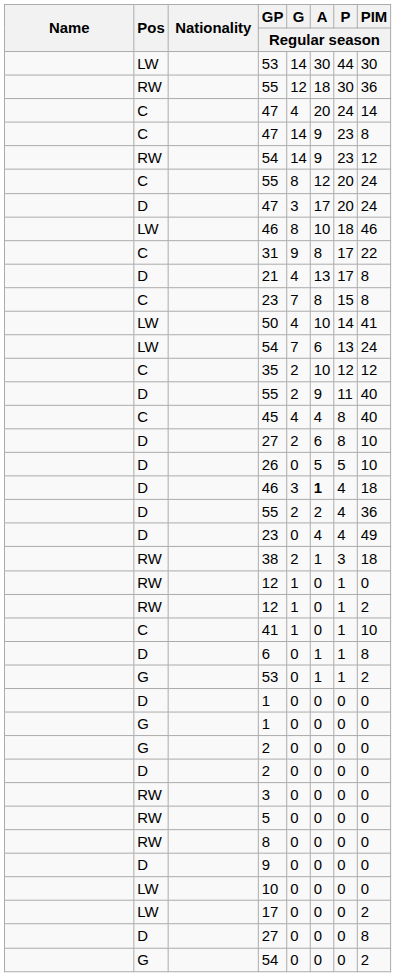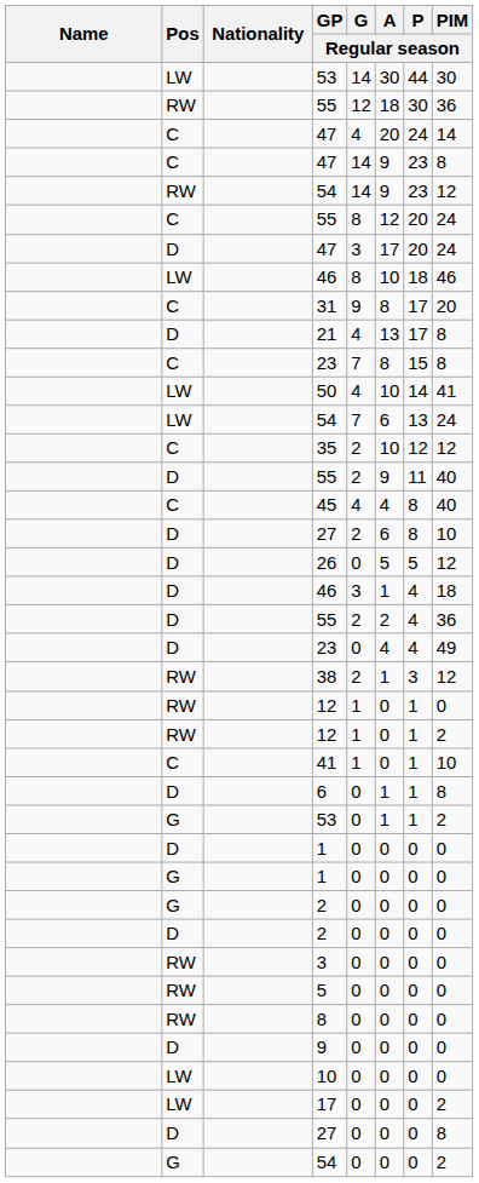 <table class="wikitable sortable" style="text-align:left; font-size:95%">
 <tr>
 <th rowspan="2" width="125px">Name</th>
 <th rowspan="2">Pos</th>
 <th rowspan="2" width="85px">Nationality</th>
 <th>GP</th>
 <th>G</th>
 <th>A</th>
 <th>P</th>
 <th>PIM</th>
 </tr>
 <tr class="unsortable">
 <th colspan="5">Regular season</th>
 </tr>
 <tr>
 <td></td>
 <td>LW</td>
 <td></td>
 <td>53</td>
 <td>14</td>
 <td>30</td>
 <td>44</td>
 <td>30</td>
 </tr>
 <tr>
 <td></td>
 <td>RW</td>
 <td></td>
 <td>55</td>
 <td>12</td>
 <td>18</td>
 <td>30</td>
 <td>36</td>
 </tr>
 <tr>
 <td></td>
 <td>C</td>
 <td></td>
 <td>47</td>
 <td>4</td>
 <td>20</td>
 <td>24</td>
 <td>14</td>
 </tr>
 <tr>
 <td></td>
 <td>C</td>
 <td></td>
 <td>47</td>
 <td>14</td>
 <td>9</td>
 <td>23</td>
 <td>8</td>
 </tr>
 <tr>
 <td></td>
 <td>RW</td>
 <td></td>
 <td>54</td>
 <td>14</td>
 <td>9</td>
 <td>23</td>
 <td>12</td>
 </tr>
 <tr>
 <td></td>
 <td>C</td>
 <td></td>
 <td>55</td>
 <td>8</td>
 <td>12</td>
 <td>20</td>
 <td>24</td>
 </tr>
 <tr>
 <td></td>
 <td>D</td>
 <td></td>
 <td>47</td>
 <td>3</td>
 <td>17</td>
 <td>20</td>
 <td>24</td>
 </tr>
 <tr>
 <td></td>
 <td>LW</td>
 <td></td>
 <td>46</td>
 <td>8</td>
 <td>10</td>
 <td>18</td>
 <td>46</td>
 </tr>
 <tr>
 <td></td>
 <td>C</td>
 <td></td>
 <td>31</td>
 <td>9</td>
 <td>8</td>
 <td>17</td>
-<td>22</td>
+<td>20</td>
 </tr>
 <tr>
 <td></td>
 <td>D</td>
 <td></td>
 <td>21</td>
 <td>4</td>
 <td>13</td>
 <td>17</td>
 <td>8</td>
 </tr>
 <tr>
 <td></td>
 <td>C</td>
 <td></td>
 <td>23</td>
 <td>7</td>
 <td>8</td>
 <td>15</td>
 <td>8</td>
 </tr>
 <tr>
 <td></td>
 <td>LW</td>
 <td></td>
 <td>50</td>
 <td>4</td>
 <td>10</td>
 <td>14</td>
 <td>41</td>
 </tr>
 <tr>
 <td></td>
 <td>LW</td>
 <td></td>
 <td>54</td>
 <td>7</td>
 <td>6</td>
 <td>13</td>
 <td>24</td>
 </tr>
 <tr>
 <td></td>
 <td>C</td>
 <td></td>
 <td>35</td>
 <td>2</td>
 <td>10</td>
 <td>12</td>
 <td>12</td>
 </tr>
 <tr>
 <td></td>
 <td>D</td>
 <td></td>
 <td>55</td>
 <td>2</td>
 <td>9</td>
 <td>11</td>
 <td>40</td>
 </tr>
 <tr>
 <td></td>
 <td>C</td>
 <td></td>
 <td>45</td>
 <td>4</td>
 <td>4</td>
 <td>8</td>
 <td>40</td>
 </tr>
 <tr>
 <td></td>
 <td>D</td>
 <td></td>
 <td>27</td>
 <td>2</td>
 <td>6</td>
 <td>8</td>
 <td>10</td>
 </tr>
 <tr>
 <td></td>
 <td>D</td>
 <td></td>
 <td>26</td>
 <td>0</td>
 <td>5</td>
 <td>5</td>
-<td>10</td>
+<td>12</td>
 </tr>
 <tr>
 <td></td>
 <td>D</td>
 <td></td>
 <td>46</td>
 <td>3</td>
-<td><strong>1</strong></td>
+<td>1</td>
 <td>4</td>
 <td>18</td>
 </tr>
 <tr>
 <td></td>
 <td>D</td>
 <td></td>
 <td>55</td>
 <td>2</td>
 <td>2</td>
 <td>4</td>
 <td>36</td>
 </tr>
 <tr>
 <td></td>
 <td>D</td>
 <td></td>
 <td>23</td>
 <td>0</td>
 <td>4</td>
 <td>4</td>
 <td>49</td>
 </tr>
 <tr>
 <td></td>
 <td>RW</td>
 <td></td>
 <td>38</td>
 <td>2</td>
 <td>1</td>
 <td>3</td>
-<td>18</td>
+<td>12</td>
 </tr>
 <tr>
 <td></td>
 <td>RW</td>
 <td></td>
 <td>12</td>
 <td>1</td>
 <td>0</td>
 <td>1</td>
 <td>0</td>
 </tr>
 <tr>
 <td></td>
 <td>RW</td>
 <td></td>
 <td>12</td>
 <td>1</td>
 <td>0</td>
 <td>1</td>
 <td>2</td>
 </tr>
 <tr>
 <td></td>
 <td>C</td>
 <td></td>
 <td>41</td>
 <td>1</td>
 <td>0</td>
 <td>1</td>
 <td>10</td>
 </tr>
 <tr>
 <td></td>
 <td>D</td>
 <td></td>
 <td>6</td>
 <td>0</td>
 <td>1</td>
 <td>1</td>
 <td>8</td>
 </tr>
 <tr>
 <td></td>
 <td>G</td>
 <td></td>
 <td>53</td>
 <td>0</td>
 <td>1</td>
 <td>1</td>
 <td>2</td>
 </tr>
 <tr>
 <td></td>
 <td>D</td>
 <td></td>
 <td>1</td>
 <td>0</td>
 <td>0</td>
 <td>0</td>
 <td>0</td>
 </tr>
 <tr>
 <td></td>
 <td>G</td>
 <td></td>
 <td>1</td>
 <td>0</td>
 <td>0</td>
 <td>0</td>
 <td>0</td>
 </tr>
 <tr>
 <td></td>
 <td>G</td>
 <td></td>
 <td>2</td>
 <td>0</td>
 <td>0</td>
 <td>0</td>
 <td>0</td>
 </tr>
 <tr>
 <td></td>
 <td>D</td>
 <td></td>
 <td>2</td>
 <td>0</td>
 <td>0</td>
 <td>0</td>
 <td>0</td>
 </tr>
 <tr>
 <td></td>
 <td>RW</td>
 <td></td>
 <td>3</td>
 <td>0</td>
 <td>0</td>
 <td>0</td>
 <td>0</td>
 </tr>
 <tr>
 <td></td>
 <td>RW</td>
 <td></td>
 <td>5</td>
 <td>0</td>
 <td>0</td>
 <td>0</td>
 <td>0</td>
 </tr>
 <tr>
 <td></td>
 <td>RW</td>
 <td></td>
 <td>8</td>
 <td>0</td>
 <td>0</td>
 <td>0</td>
 <td>0</td>
 </tr>
 <tr>
 <td></td>
 <td>D</td>
 <td></td>
 <td>9</td>
 <td>0</td>
 <td>0</td>
 <td>0</td>
 <td>0</td>
 </tr>
 <tr>
 <td></td>
 <td>LW</td>
 <td></td>
 <td>10</td>
 <td>0</td>
 <td>0</td>
 <td>0</td>
 <td>0</td>
 </tr>
 <tr>
 <td></td>
 <td>LW</td>
 <td></td>
 <td>17</td>
 <td>0</td>
 <td>0</td>
 <td>0</td>
 <td>2</td>
 </tr>
 <tr>
 <td></td>
 <td>D</td>
 <td></td>
 <td>27</td>
 <td>0</td>
 <td>0</td>
 <td>0</td>
 <td>8</td>
 </tr>
 <tr>
 <td></td>
 <td>G</td>
 <td></td>
 <td>54</td>
 <td>0</td>
 <td>0</td>
 <td>0</td>
 <td>2</td>
 </tr>
 </table>
